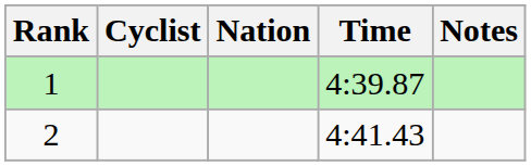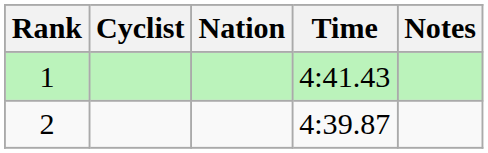 <table class="wikitable sortable" style=text-align:center>
 <tr>
 <th>Rank</th>
 <th>Cyclist</th>
 <th>Nation</th>
 <th>Time</th>
 <th>Notes</th>
 </tr>
 <tr bgcolor=bbf3bb>
 <td>1</td>
 <td align=left></td>
 <td align=left></td>
-<td>4:39.87</td>
+<td>4:41.43</td>
 <td></td>
 </tr>
 <tr>
 <td>2</td>
 <td align=left></td>
 <td align=left></td>
-<td>4:41.43</td>
+<td>4:39.87</td>
 <td></td>
 </tr>
 </table>
